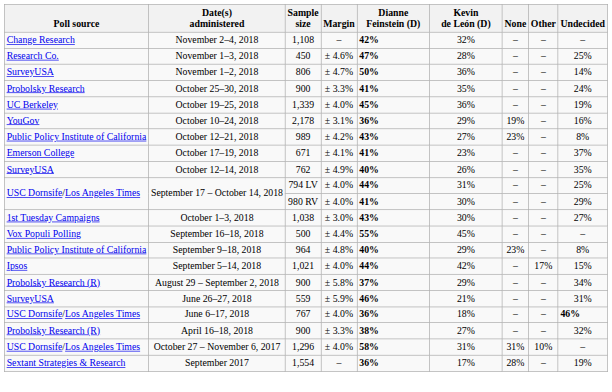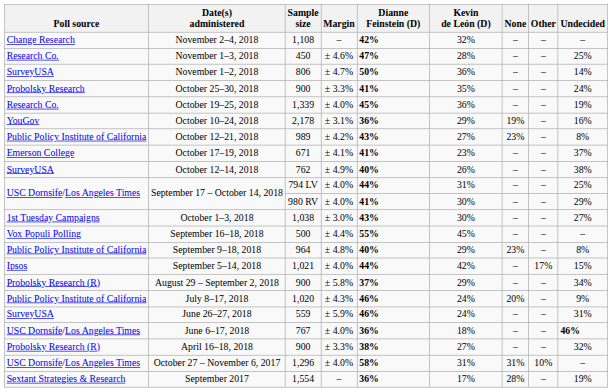 <table class="wikitable" style="font-size:90%">
 <tr valign=bottom>
 <th>Poll source</th>
 <th>Date(s)<br>administered</th>
 <th>Sample<br>size</th>
 <th>Margin<br></th>
 <th style="width:100px;">Dianne<br>Feinstein (D)</th>
 <th style="width:100px;">Kevin<br>de León (D)</th>
 <th>None</th>
 <th>Other</th>
 <th>Undecided</th>
 </tr>
 <tr>
 <td><a href='#'>Change Research</a></td>
 <td align=center>November 2–4, 2018</td>
 <td align=center>1,108</td>
 <td align=center>–</td>
 <td><strong>42%</strong></td>
 <td align=center>32%</td>
 <td align=center>–</td>
 <td align=center>–</td>
 <td align=center>–</td>
 </tr>
 <tr>
 <td><a href='#'>Research Co.</a></td>
 <td align=center>November 1–3, 2018</td>
 <td align=center>450</td>
 <td align=center>± 4.6%</td>
 <td><strong>47%</strong></td>
 <td align=center>28%</td>
 <td align=center>–</td>
 <td align=center>–</td>
 <td align=center>25%</td>
 </tr>
 <tr>
 <td><a href='#'>SurveyUSA</a></td>
 <td align=center>November 1–2, 2018</td>
 <td align=center>806</td>
 <td align=center>± 4.7%</td>
 <td><strong>50%</strong></td>
 <td align=center>36%</td>
 <td align=center>–</td>
 <td align=center>–</td>
 <td align=center>14%</td>
 </tr>
 <tr>
 <td><a href='#'>Probolsky Research</a></td>
 <td align=center>October 25–30, 2018</td>
 <td align=center>900</td>
 <td align=center>± 3.3%</td>
 <td><strong>41%</strong></td>
 <td align=center>35%</td>
 <td align=center>–</td>
 <td align=center>–</td>
 <td align=center>24%</td>
 </tr>
 <tr>
-<td><a href='#'>UC Berkeley</a></td>
+<td><a href='#'>Research Co.</a></td>
 <td align=center>October 19–25, 2018</td>
 <td align=center>1,339</td>
 <td align=center>± 4.0%</td>
 <td><strong>45%</strong></td>
 <td align=center>36%</td>
 <td align=center>–</td>
 <td align=center>–</td>
 <td align=center>19%</td>
 </tr>
 <tr>
 <td><a href='#'>YouGov</a></td>
 <td align=center>October 10–24, 2018</td>
 <td align=center>2,178</td>
 <td align=center>± 3.1%</td>
 <td><strong>36%</strong></td>
 <td align=center>29%</td>
 <td align=center>19%</td>
 <td align=center>–</td>
 <td align=center>16%</td>
 </tr>
 <tr>
 <td><a href='#'>Public Policy Institute of California</a></td>
 <td align=center>October 12–21, 2018</td>
 <td align=center>989</td>
 <td align=center>± 4.2%</td>
 <td><strong>43%</strong></td>
 <td align=center>27%</td>
 <td align=center>23%</td>
 <td align=center>–</td>
 <td align=center>8%</td>
 </tr>
 <tr>
 <td><a href='#'>Emerson College</a></td>
 <td align=center>October 17–19, 2018</td>
 <td align=center>671</td>
 <td align=center>± 4.1%</td>
 <td><strong>41%</strong></td>
 <td align=center>23%</td>
 <td align=center>–</td>
 <td align=center>–</td>
 <td align=center>37%</td>
 </tr>
 <tr>
 <td><a href='#'>SurveyUSA</a></td>
 <td align=center>October 12–14, 2018</td>
 <td align=center>762</td>
 <td align=center>± 4.9%</td>
 <td><strong>40%</strong></td>
 <td align=center>26%</td>
 <td align=center>–</td>
 <td align=center>–</td>
-<td align=center>35%</td>
+<td align=center>38%</td>
 </tr>
 <tr>
 <td rowspan=2><a href='#'>USC Dornsife</a>/<a href='#'>Los Angeles Times</a></td>
 <td rowspan="2" style="text-align:center;">September 17 – October 14, 2018</td>
 <td align=center>794 LV</td>
 <td align=center>± 4.0%</td>
 <td><strong>44%</strong></td>
 <td align=center>31%</td>
 <td align=center>–</td>
 <td align=center>–</td>
 <td align=center>25%</td>
 </tr>
 <tr>
 <td align=center>980 RV</td>
 <td align=center>± 4.0%</td>
 <td><strong>41%</strong></td>
 <td align=center>30%</td>
 <td align=center>–</td>
 <td align=center>–</td>
 <td align=center>29%</td>
 </tr>
 <tr>
 <td><a href='#'>1st Tuesday Campaigns</a></td>
 <td align=center>October 1–3, 2018</td>
 <td align=center>1,038</td>
 <td align=center>± 3.0%</td>
 <td><strong>43%</strong></td>
 <td align=center>30%</td>
 <td align=center>–</td>
 <td align=center>–</td>
 <td align=center>27%</td>
 </tr>
 <tr>
 <td><a href='#'>Vox Populi Polling</a></td>
 <td align=center>September 16–18, 2018</td>
 <td align=center>500</td>
 <td align=center>± 4.4%</td>
 <td><strong>55%</strong></td>
 <td align=center>45%</td>
 <td align=center>–</td>
 <td align=center>–</td>
 <td align=center>–</td>
 </tr>
 <tr>
 <td><a href='#'>Public Policy Institute of California</a></td>
 <td align=center>September 9–18, 2018</td>
 <td align=center>964</td>
 <td align=center>± 4.8%</td>
 <td><strong>40%</strong></td>
 <td align=center>29%</td>
 <td align=center>23%</td>
 <td align=center>–</td>
 <td align=center>8%</td>
 </tr>
 <tr>
 <td><a href='#'>Ipsos</a></td>
 <td align=center>September 5–14, 2018</td>
 <td align=center>1,021</td>
 <td align=center>± 4.0%</td>
 <td><strong>44%</strong></td>
 <td align=center>42%</td>
 <td align=center>–</td>
 <td align=center>17%</td>
 <td align=center>15%</td>
 </tr>
 <tr>
 <td><a href='#'>Probolsky Research (R)</a></td>
 <td align=center>August 29 – September 2, 2018</td>
 <td align=center>900</td>
 <td align=center>± 5.8%</td>
 <td><strong>37%</strong></td>
 <td align=center>29%</td>
 <td align=center>–</td>
 <td align=center>–</td>
 <td align=center>34%</td>
 </tr>
 <tr>
+<td><a href='#'>Public Policy Institute of California</a></td>
+<td align=center>July 8–17, 2018</td>
+<td align=center>1,020</td>
+<td align=center>± 4.3%</td>
+<td><strong>46%</strong></td>
+<td align=center>24%</td>
+<td align=center>20%</td>
+<td align=center>–</td>
+<td align=center>9%</td>
+</tr>
+<tr>
 <td><a href='#'>SurveyUSA</a></td>
 <td align=center>June 26–27, 2018</td>
 <td align=center>559</td>
 <td align=center>± 5.9%</td>
 <td><strong>46%</strong></td>
-<td align=center>21%</td>
+<td align=center>24%</td>
 <td align=center>–</td>
 <td align=center>–</td>
 <td align=center>31%</td>
 </tr>
 <tr>
 <td><a href='#'>USC Dornsife</a>/<a href='#'>Los Angeles Times</a></td>
 <td align=center>June 6–17, 2018</td>
 <td align=center>767</td>
 <td align=center>± 4.0%</td>
 <td><strong>36%</strong></td>
 <td align=center>18%</td>
 <td align=center>–</td>
 <td align=center>–</td>
 <td><strong>46%</strong></td>
 </tr>
 <tr>
 <td><a href='#'>Probolsky Research (R)</a></td>
 <td align=center>April 16–18, 2018</td>
 <td align=center>900</td>
 <td align=center>± 3.3%</td>
 <td><strong>38%</strong></td>
 <td align=center>27%</td>
 <td align=center>–</td>
 <td align=center>–</td>
 <td align=center>32%</td>
 </tr>
 <tr>
 <td><a href='#'>USC Dornsife</a>/<a href='#'>Los Angeles Times</a></td>
 <td align=center>October 27 – November 6, 2017</td>
 <td align=center>1,296</td>
 <td align=center>± 4.0%</td>
 <td><strong>58%</strong></td>
 <td align=center>31%</td>
 <td align=center>31%</td>
 <td align=center>10%</td>
 <td align=center>–</td>
 </tr>
 <tr>
 <td><a href='#'>Sextant Strategies & Research</a></td>
 <td align=center>September 2017</td>
 <td align=center>1,554</td>
 <td align=center>–</td>
 <td><strong>36%</strong></td>
 <td align=center>17%</td>
 <td align=center>28%</td>
 <td align=center>–</td>
 <td align=center>19%</td>
 </tr>
 </table>
